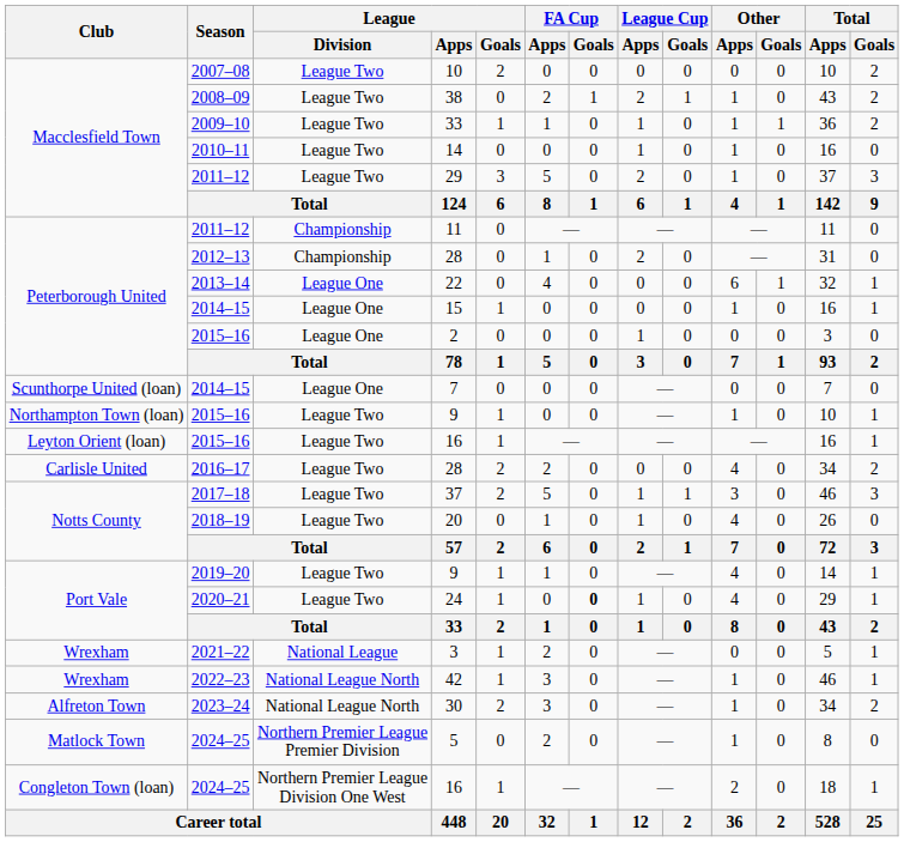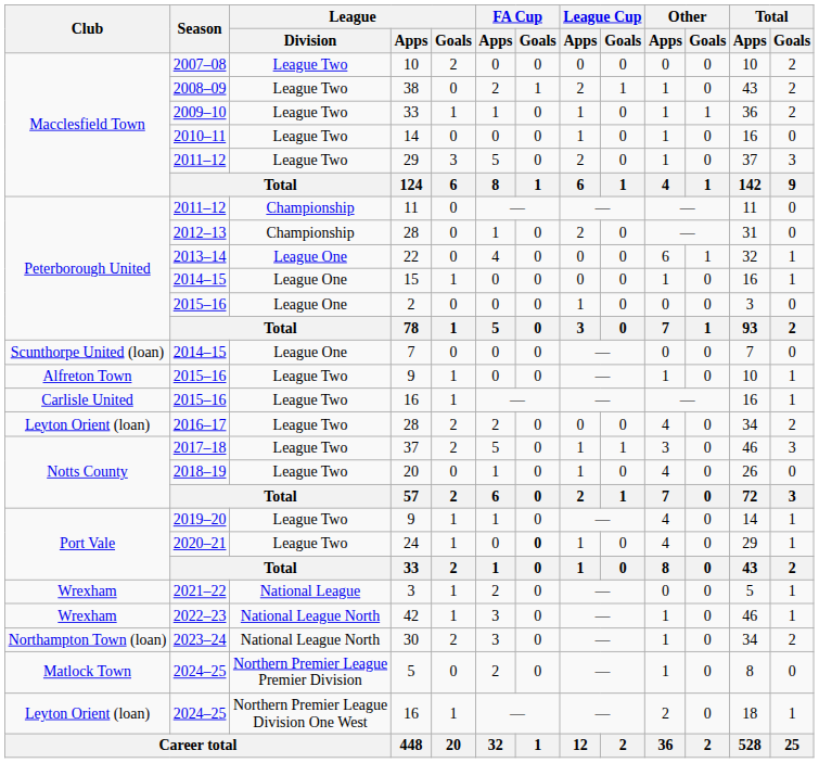 <table class="wikitable" style="text-align:center">
 <tr>
 <th rowspan="2">Club</th>
 <th rowspan="2">Season</th>
 <th colspan="3">League</th>
 <th colspan="2"><a href='#'>FA Cup</a></th>
 <th colspan="2"><a href='#'>League Cup</a></th>
 <th colspan="2">Other</th>
 <th colspan="2">Total</th>
 </tr>
 <tr>
 <th>Division</th>
 <th>Apps</th>
 <th>Goals</th>
 <th>Apps</th>
 <th>Goals</th>
 <th>Apps</th>
 <th>Goals</th>
 <th>Apps</th>
 <th>Goals</th>
 <th>Apps</th>
 <th>Goals</th>
 </tr>
 <tr>
 <td rowspan="6"><a href='#'>Macclesfield Town</a></td>
 <td><a href='#'>2007–08</a></td>
 <td><a href='#'>League Two</a></td>
 <td>10</td>
 <td>2</td>
 <td>0</td>
 <td>0</td>
 <td>0</td>
 <td>0</td>
 <td>0</td>
 <td>0</td>
 <td>10</td>
 <td>2</td>
 </tr>
 <tr>
 <td><a href='#'>2008–09</a></td>
 <td>League Two</td>
 <td>38</td>
 <td>0</td>
 <td>2</td>
 <td>1</td>
 <td>2</td>
 <td>1</td>
 <td>1</td>
 <td>0</td>
 <td>43</td>
 <td>2</td>
 </tr>
 <tr>
 <td><a href='#'>2009–10</a></td>
 <td>League Two</td>
 <td>33</td>
 <td>1</td>
 <td>1</td>
 <td>0</td>
 <td>1</td>
 <td>0</td>
 <td>1</td>
 <td>1</td>
 <td>36</td>
 <td>2</td>
 </tr>
 <tr>
 <td><a href='#'>2010–11</a></td>
 <td>League Two</td>
 <td>14</td>
 <td>0</td>
 <td>0</td>
 <td>0</td>
 <td>1</td>
 <td>0</td>
 <td>1</td>
 <td>0</td>
 <td>16</td>
 <td>0</td>
 </tr>
 <tr>
 <td><a href='#'>2011–12</a></td>
 <td>League Two</td>
 <td>29</td>
 <td>3</td>
 <td>5</td>
 <td>0</td>
 <td>2</td>
 <td>0</td>
 <td>1</td>
 <td>0</td>
 <td>37</td>
 <td>3</td>
 </tr>
 <tr>
 <th colspan="2">Total</th>
 <th>124</th>
 <th>6</th>
 <th>8</th>
 <th>1</th>
 <th>6</th>
 <th>1</th>
 <th>4</th>
 <th>1</th>
 <th>142</th>
 <th>9</th>
 </tr>
 <tr>
 <td rowspan="6"><a href='#'>Peterborough United</a></td>
 <td><a href='#'>2011–12</a></td>
 <td><a href='#'>Championship</a></td>
 <td>11</td>
 <td>0</td>
 <td colspan="2">—</td>
 <td colspan="2">—</td>
 <td colspan="2">—</td>
 <td>11</td>
 <td>0</td>
 </tr>
 <tr>
 <td><a href='#'>2012–13</a></td>
 <td>Championship</td>
 <td>28</td>
 <td>0</td>
 <td>1</td>
 <td>0</td>
 <td>2</td>
 <td>0</td>
 <td colspan="2">—</td>
 <td>31</td>
 <td>0</td>
 </tr>
 <tr>
 <td><a href='#'>2013–14</a></td>
 <td><a href='#'>League One</a></td>
 <td>22</td>
 <td>0</td>
 <td>4</td>
 <td>0</td>
 <td>0</td>
 <td>0</td>
 <td>6</td>
 <td>1</td>
 <td>32</td>
 <td>1</td>
 </tr>
 <tr>
 <td><a href='#'>2014–15</a></td>
 <td>League One</td>
 <td>15</td>
 <td>1</td>
 <td>0</td>
 <td>0</td>
 <td>0</td>
 <td>0</td>
 <td>1</td>
 <td>0</td>
 <td>16</td>
 <td>1</td>
 </tr>
 <tr>
 <td><a href='#'>2015–16</a></td>
 <td>League One</td>
 <td>2</td>
 <td>0</td>
 <td>0</td>
 <td>0</td>
 <td>1</td>
 <td>0</td>
 <td>0</td>
 <td>0</td>
 <td>3</td>
 <td>0</td>
 </tr>
 <tr>
 <th colspan="2">Total</th>
 <th>78</th>
 <th>1</th>
 <th>5</th>
 <th>0</th>
 <th>3</th>
 <th>0</th>
 <th>7</th>
 <th>1</th>
 <th>93</th>
 <th>2</th>
 </tr>
 <tr>
 <td><a href='#'>Scunthorpe United</a> (loan)</td>
 <td><a href='#'>2014–15</a></td>
 <td>League One</td>
 <td>7</td>
 <td>0</td>
 <td>0</td>
 <td>0</td>
 <td colspan="2">—</td>
 <td>0</td>
 <td>0</td>
 <td>7</td>
 <td>0</td>
 </tr>
 <tr>
-<td><a href='#'>Northampton Town</a> (loan)</td>
+<td><a href='#'>Alfreton Town</a></td>
 <td><a href='#'>2015–16</a></td>
 <td>League Two</td>
 <td>9</td>
 <td>1</td>
 <td>0</td>
 <td>0</td>
 <td colspan="2">—</td>
 <td>1</td>
 <td>0</td>
 <td>10</td>
 <td>1</td>
 </tr>
 <tr>
-<td><a href='#'>Leyton Orient</a> (loan)</td>
+<td><a href='#'>Carlisle United</a></td>
 <td><a href='#'>2015–16</a></td>
 <td>League Two</td>
 <td>16</td>
 <td>1</td>
 <td colspan="2">—</td>
 <td colspan="2">—</td>
 <td colspan="2">—</td>
 <td>16</td>
 <td>1</td>
 </tr>
 <tr>
-<td><a href='#'>Carlisle United</a></td>
+<td><a href='#'>Leyton Orient</a> (loan)</td>
 <td><a href='#'>2016–17</a></td>
 <td>League Two</td>
 <td>28</td>
 <td>2</td>
 <td>2</td>
 <td>0</td>
 <td>0</td>
 <td>0</td>
 <td>4</td>
 <td>0</td>
 <td>34</td>
 <td>2</td>
 </tr>
 <tr>
 <td rowspan="3"><a href='#'>Notts County</a></td>
 <td><a href='#'>2017–18</a></td>
 <td>League Two</td>
 <td>37</td>
 <td>2</td>
 <td>5</td>
 <td>0</td>
 <td>1</td>
 <td>1</td>
 <td>3</td>
 <td>0</td>
 <td>46</td>
 <td>3</td>
 </tr>
 <tr>
 <td><a href='#'>2018–19</a></td>
 <td>League Two</td>
 <td>20</td>
 <td>0</td>
 <td>1</td>
 <td>0</td>
 <td>1</td>
 <td>0</td>
 <td>4</td>
 <td>0</td>
 <td>26</td>
 <td>0</td>
 </tr>
 <tr>
 <th colspan="2">Total</th>
 <th>57</th>
 <th>2</th>
 <th>6</th>
 <th>0</th>
 <th>2</th>
 <th>1</th>
 <th>7</th>
 <th>0</th>
 <th>72</th>
 <th>3</th>
 </tr>
 <tr>
 <td rowspan="3"><a href='#'>Port Vale</a></td>
 <td><a href='#'>2019–20</a></td>
 <td>League Two</td>
 <td>9</td>
 <td>1</td>
 <td>1</td>
 <td>0</td>
 <td colspan="2">—</td>
 <td>4</td>
 <td>0</td>
 <td>14</td>
 <td>1</td>
 </tr>
 <tr>
 <td><a href='#'>2020–21</a></td>
 <td>League Two</td>
 <td>24</td>
 <td>1</td>
 <td>0</td>
 <td><strong>0</strong></td>
 <td>1</td>
 <td>0</td>
 <td>4</td>
 <td>0</td>
 <td>29</td>
 <td>1</td>
 </tr>
 <tr>
 <th colspan="2">Total</th>
 <th>33</th>
 <th>2</th>
 <th>1</th>
 <th>0</th>
 <th>1</th>
 <th>0</th>
 <th>8</th>
 <th>0</th>
 <th>43</th>
 <th>2</th>
 </tr>
 <tr>
 <td><a href='#'>Wrexham</a></td>
 <td><a href='#'>2021–22</a></td>
 <td><a href='#'>National League</a></td>
 <td>3</td>
 <td>1</td>
 <td>2</td>
 <td>0</td>
 <td colspan="2">—</td>
 <td>0</td>
 <td>0</td>
 <td>5</td>
 <td>1</td>
 </tr>
 <tr>
 <td><a href='#'>Wrexham</a></td>
 <td><a href='#'>2022–23</a></td>
 <td><a href='#'>National League North</a></td>
 <td>42</td>
 <td>1</td>
 <td>3</td>
 <td>0</td>
 <td colspan="2">—</td>
 <td>1</td>
 <td>0</td>
 <td>46</td>
 <td>1</td>
 </tr>
 <tr>
-<td><a href='#'>Alfreton Town</a></td>
+<td><a href='#'>Northampton Town</a> (loan)</td>
 <td><a href='#'>2023–24</a></td>
 <td>National League North</td>
 <td>30</td>
 <td>2</td>
 <td>3</td>
 <td>0</td>
 <td colspan="2">—</td>
 <td>1</td>
 <td>0</td>
 <td>34</td>
 <td>2</td>
 </tr>
 <tr>
 <td><a href='#'>Matlock Town</a></td>
 <td><a href='#'>2024–25</a></td>
 <td><a href='#'>Northern Premier League</a><br>Premier Division</td>
 <td>5</td>
 <td>0</td>
 <td>2</td>
 <td>0</td>
 <td colspan="2">—</td>
 <td>1</td>
 <td>0</td>
 <td>8</td>
 <td>0</td>
 </tr>
 <tr>
-<td><a href='#'>Congleton Town</a> (loan)</td>
+<td><a href='#'>Leyton Orient</a> (loan)</td>
 <td><a href='#'>2024–25</a></td>
 <td>Northern Premier League<br>Division One West</td>
 <td>16</td>
 <td>1</td>
 <td colspan="2">—</td>
 <td colspan="2">—</td>
 <td>2</td>
 <td>0</td>
 <td>18</td>
 <td>1</td>
 </tr>
 <tr>
 <th colspan="3">Career total</th>
 <th>448</th>
 <th>20</th>
 <th>32</th>
 <th>1</th>
 <th>12</th>
 <th>2</th>
 <th>36</th>
 <th>2</th>
 <th>528</th>
 <th>25</th>
 </tr>
 </table>
